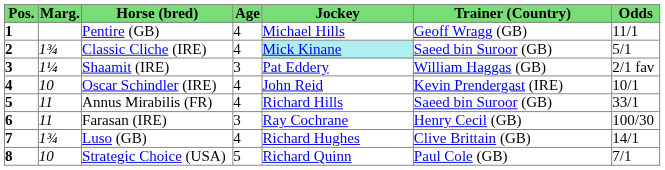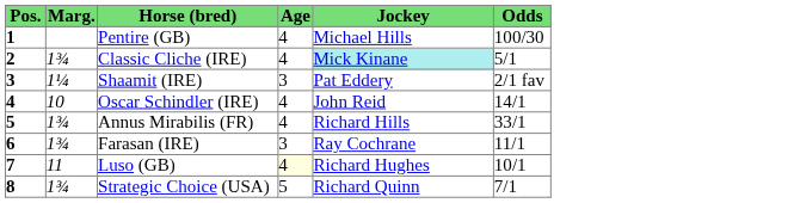 <table class = "sortable" | border="1" cellpadding="0" style="border-collapse: collapse;">
 <tr style="background:#7d7; text-align:center;">
 <th style="width:35px;"><strong>Pos.</strong></th>
 <th style="width:45px;"><strong>Marg.</strong></th>
 <th style="width:160px;"><strong>Horse (bred)</strong></th>
 <th style="width:30px;"><strong>Age</strong></th>
 <th style="width:160px;"><strong>Jockey</strong></th>
-<th style="width:210px;"><strong>Trainer (Country)</strong></th>
 <th style="width:50px;"><strong>Odds</strong></th>
 </tr>
 <tr>
 <td><strong>1</strong></td>
 <td></td>
 <td><a href='#'>Pentire</a> (GB)</td>
 <td>4</td>
 <td><a href='#'>Michael Hills</a></td>
-<td><a href='#'>Geoff Wragg</a> (GB)</td>
-<td>11/1</td>
+<td>100/30</td>
 </tr>
 <tr>
 <td><strong>2</strong></td>
 <td><em>1¾</em></td>
 <td><a href='#'>Classic Cliche</a> (IRE)</td>
 <td>4</td>
 <td style="background: paleturquoise;"><a href='#'>Mick Kinane</a></td>
-<td><a href='#'>Saeed bin Suroor</a> (GB)</td>
 <td>5/1</td>
 </tr>
 <tr>
 <td><strong>3</strong></td>
 <td><em>1¼</em></td>
 <td><a href='#'>Shaamit</a> (IRE)</td>
 <td>3</td>
 <td><a href='#'>Pat Eddery</a></td>
-<td><a href='#'>William Haggas</a> (GB)</td>
 <td>2/1 fav</td>
 </tr>
 <tr>
 <td><strong>4</strong></td>
 <td><em>10</em></td>
 <td><a href='#'>Oscar Schindler</a> (IRE)</td>
 <td>4</td>
 <td><a href='#'>John Reid</a></td>
-<td><a href='#'>Kevin Prendergast</a> (IRE)</td>
-<td>10/1</td>
+<td>14/1</td>
 </tr>
 <tr>
 <td><strong>5</strong></td>
-<td><em>11</em></td>
+<td><em>1¾</em></td>
 <td>Annus Mirabilis (FR)</td>
 <td>4</td>
 <td><a href='#'>Richard Hills</a></td>
-<td><a href='#'>Saeed bin Suroor</a> (GB)</td>
 <td>33/1</td>
 </tr>
 <tr>
 <td><strong>6</strong></td>
-<td><em>11</em></td>
+<td><em>1¾</em></td>
 <td>Farasan (IRE)</td>
 <td>3</td>
 <td><a href='#'>Ray Cochrane</a></td>
-<td><a href='#'>Henry Cecil</a> (GB)</td>
-<td>100/30</td>
+<td>11/1</td>
 </tr>
 <tr>
 <td><strong>7</strong></td>
-<td><em>1¾</em></td>
+<td><em>11</em></td>
 <td><a href='#'>Luso</a> (GB)</td>
-<td>4</td>
+<td style="background: lightyellow;">4</td>
 <td><a href='#'>Richard Hughes</a></td>
-<td><a href='#'>Clive Brittain</a> (GB)</td>
-<td>14/1</td>
+<td>10/1</td>
 </tr>
 <tr>
 <td><strong>8</strong></td>
-<td><em>10</em></td>
+<td><em>1¾</em></td>
 <td><a href='#'>Strategic Choice</a> (USA)</td>
 <td>5</td>
 <td><a href='#'>Richard Quinn</a></td>
-<td><a href='#'>Paul Cole</a> (GB)</td>
 <td>7/1</td>
 </tr>
 </table>
